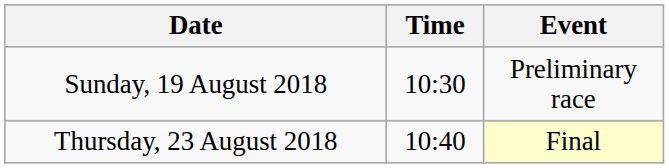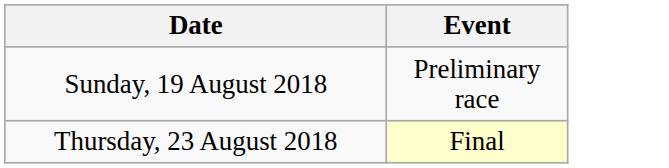 <table class = "wikitable" style="text-align:center;">
 <tr>
 <th width=220>Date</th>
-<th width=50>Time</th>
 <th width=100>Event</th>
 </tr>
 <tr>
 <td>Sunday, 19 August 2018</td>
-<td>10:30</td>
 <td>Preliminary race</td>
 </tr>
 <tr>
 <td>Thursday, 23 August 2018</td>
-<td>10:40</td>
 <td bgcolor=ffffcc>Final</td>
 </tr>
 </table>
